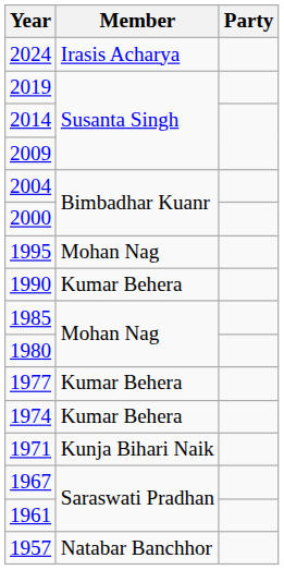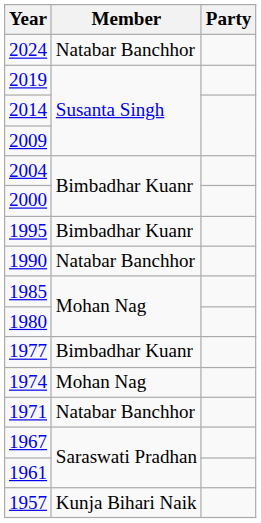 <table class="wikitable sortable">
 <tr>
 <th>Year</th>
 <th>Member</th>
 <th colspan=2>Party</th>
 </tr>
 <tr>
 <td><a href='#'>2024</a></td>
-<td><a href='#'>Irasis Acharya</a></td>
+<td>Natabar Banchhor</td>
 <td></td>
 </tr>
 <tr>
 <td><a href='#'>2019</a></td>
 <td rowspan=3><a href='#'>Susanta Singh</a></td>
 <td></td>
 </tr>
 <tr>
 <td><a href='#'>2014</a></td>
 </tr>
 <tr>
 <td><a href='#'>2009</a></td>
 </tr>
 <tr>
 <td><a href='#'>2004</a></td>
 <td rowspan=2>Bimbadhar Kuanr</td>
 <td></td>
 </tr>
 <tr>
 <td><a href='#'>2000</a></td>
 </tr>
 <tr>
 <td><a href='#'>1995</a></td>
-<td>Mohan Nag</td>
+<td>Bimbadhar Kuanr</td>
 <td></td>
 </tr>
 <tr>
 <td><a href='#'>1990</a></td>
-<td>Kumar Behera</td>
+<td>Natabar Banchhor</td>
 <td></td>
 </tr>
 <tr>
 <td><a href='#'>1985</a></td>
 <td rowspan=2>Mohan Nag</td>
 <td></td>
 </tr>
 <tr>
 <td><a href='#'>1980</a></td>
 </tr>
 <tr>
 <td><a href='#'>1977</a></td>
-<td>Kumar Behera</td>
+<td>Bimbadhar Kuanr</td>
 <td></td>
 </tr>
 <tr>
 <td><a href='#'>1974</a></td>
-<td>Kumar Behera</td>
+<td>Mohan Nag</td>
 <td></td>
 </tr>
 <tr>
 <td><a href='#'>1971</a></td>
-<td>Kunja Bihari Naik</td>
+<td>Natabar Banchhor</td>
 <td></td>
 </tr>
 <tr>
 <td><a href='#'>1967</a></td>
 <td rowspan=2>Saraswati Pradhan</td>
 <td></td>
 </tr>
 <tr>
 <td><a href='#'>1961</a></td>
 </tr>
 <tr>
 <td><a href='#'>1957</a></td>
-<td>Natabar Banchhor</td>
+<td>Kunja Bihari Naik</td>
 <td></td>
 </tr>
 </table>
